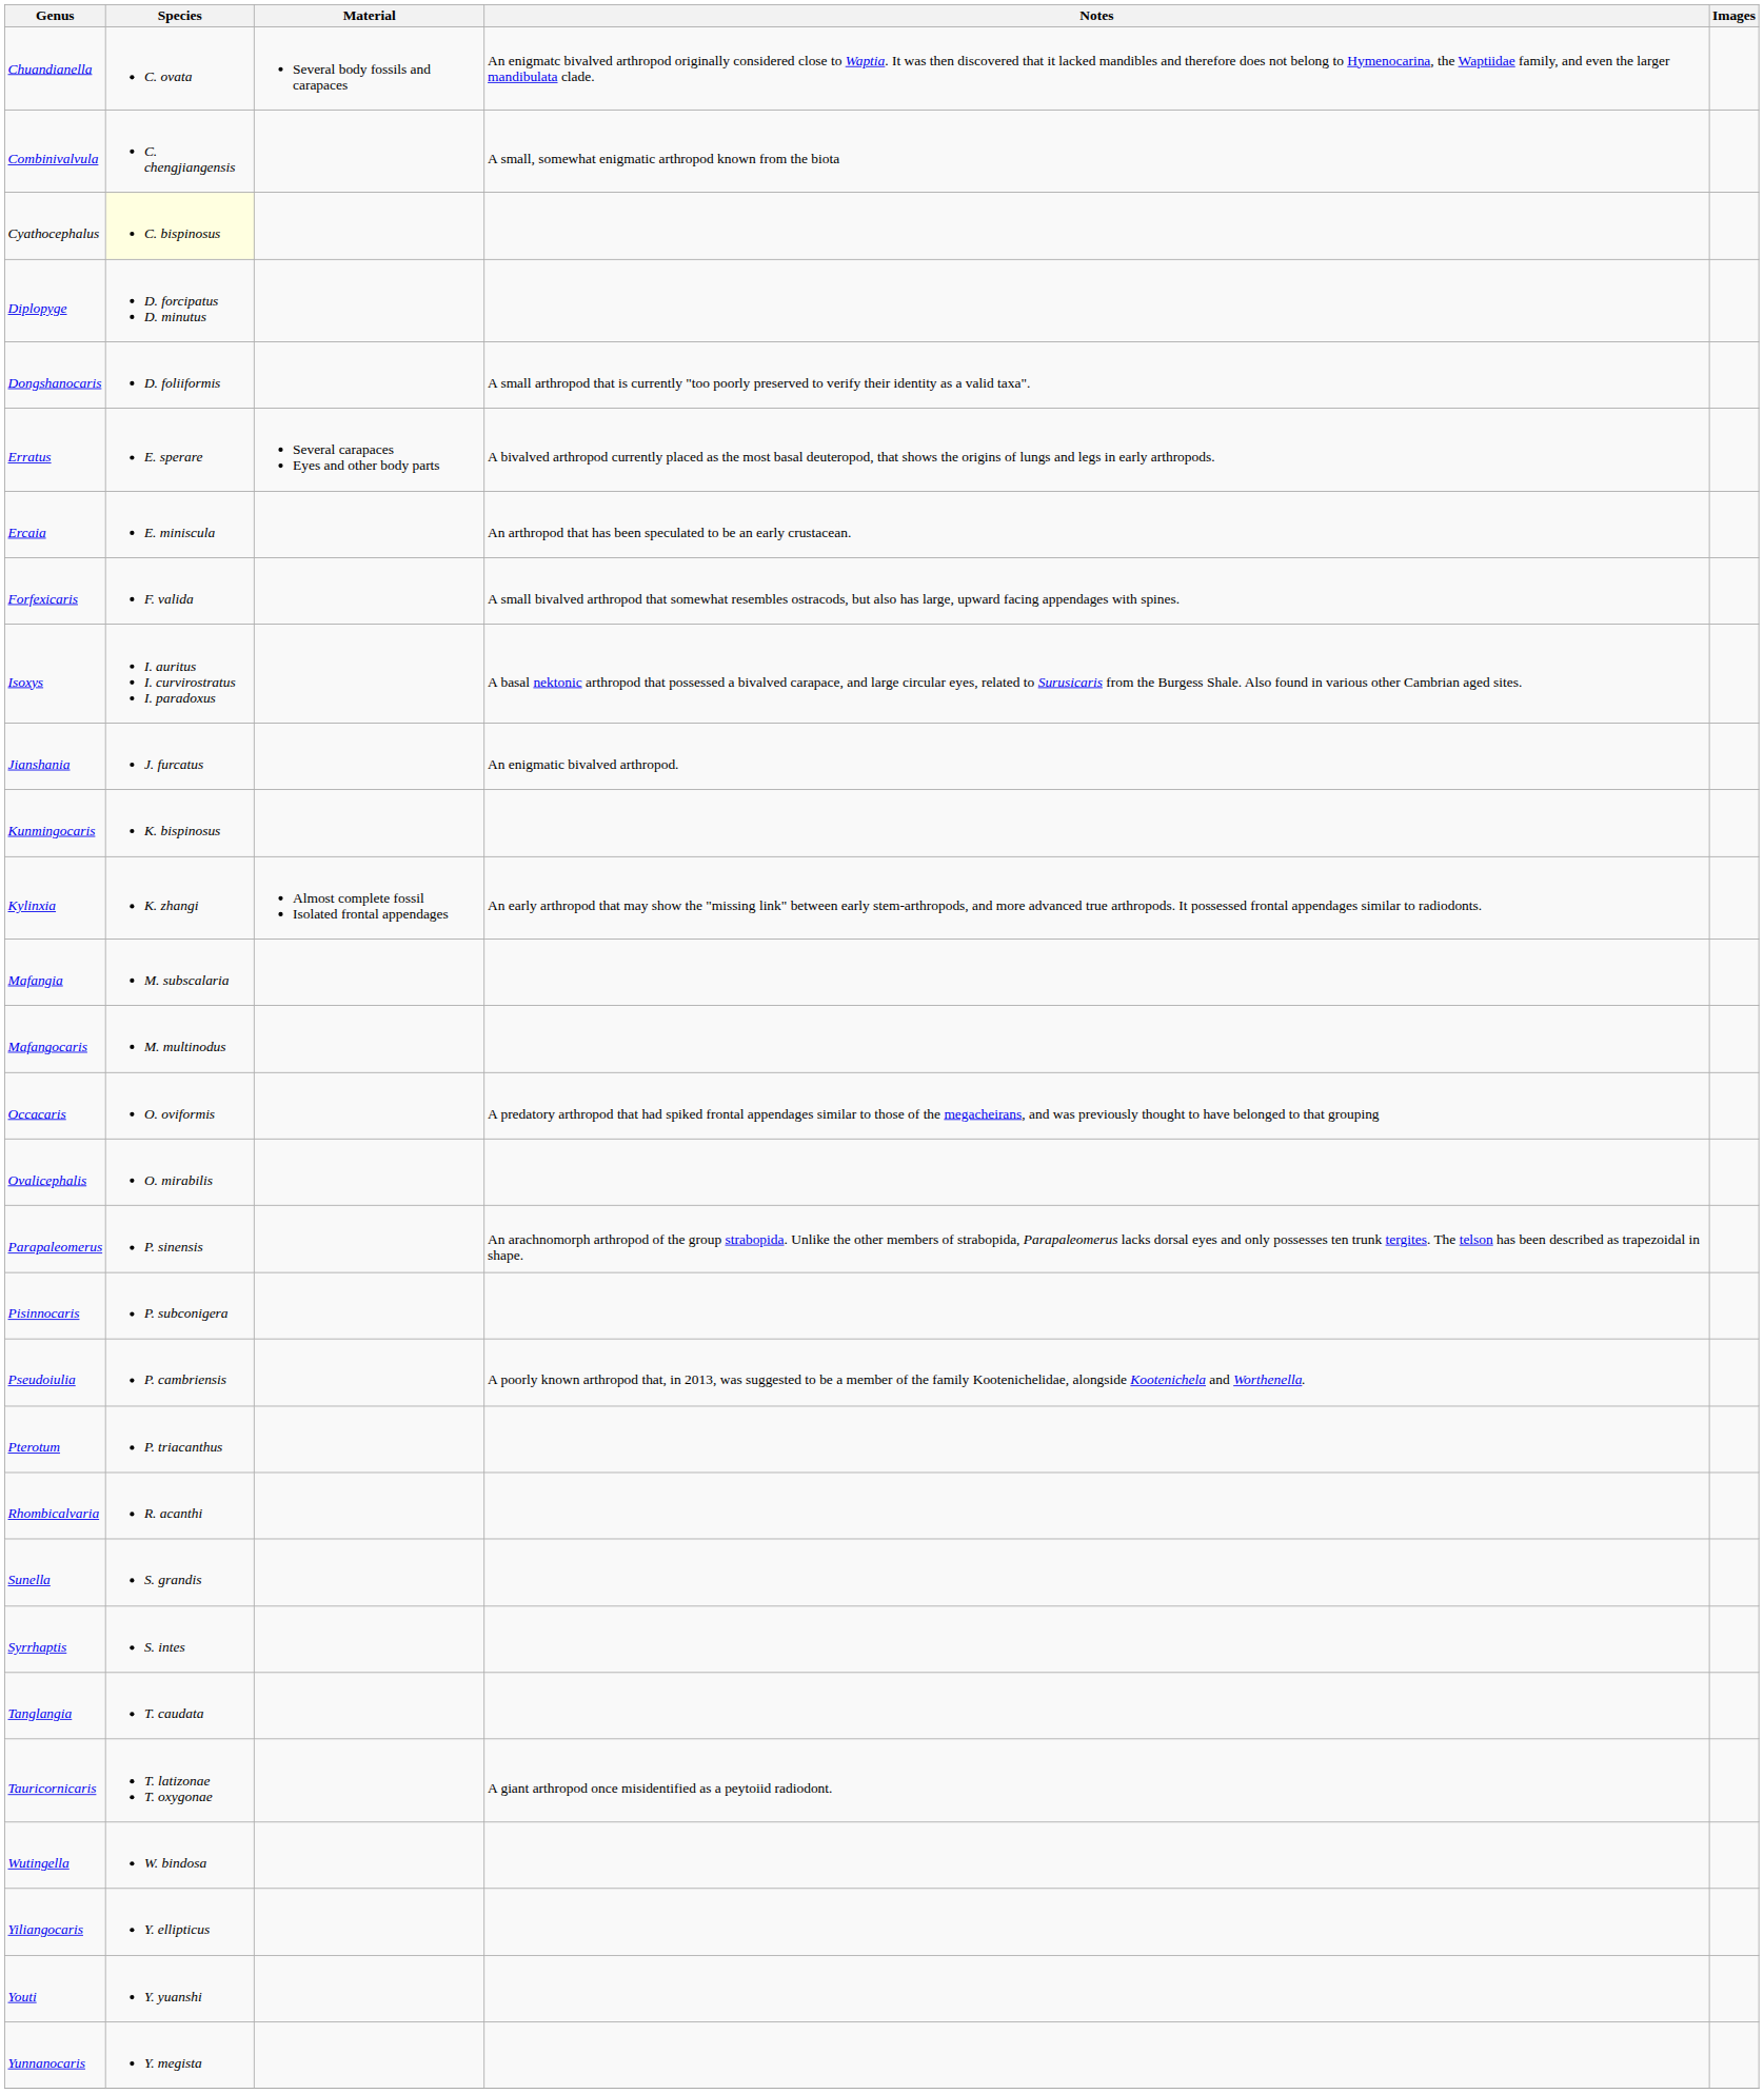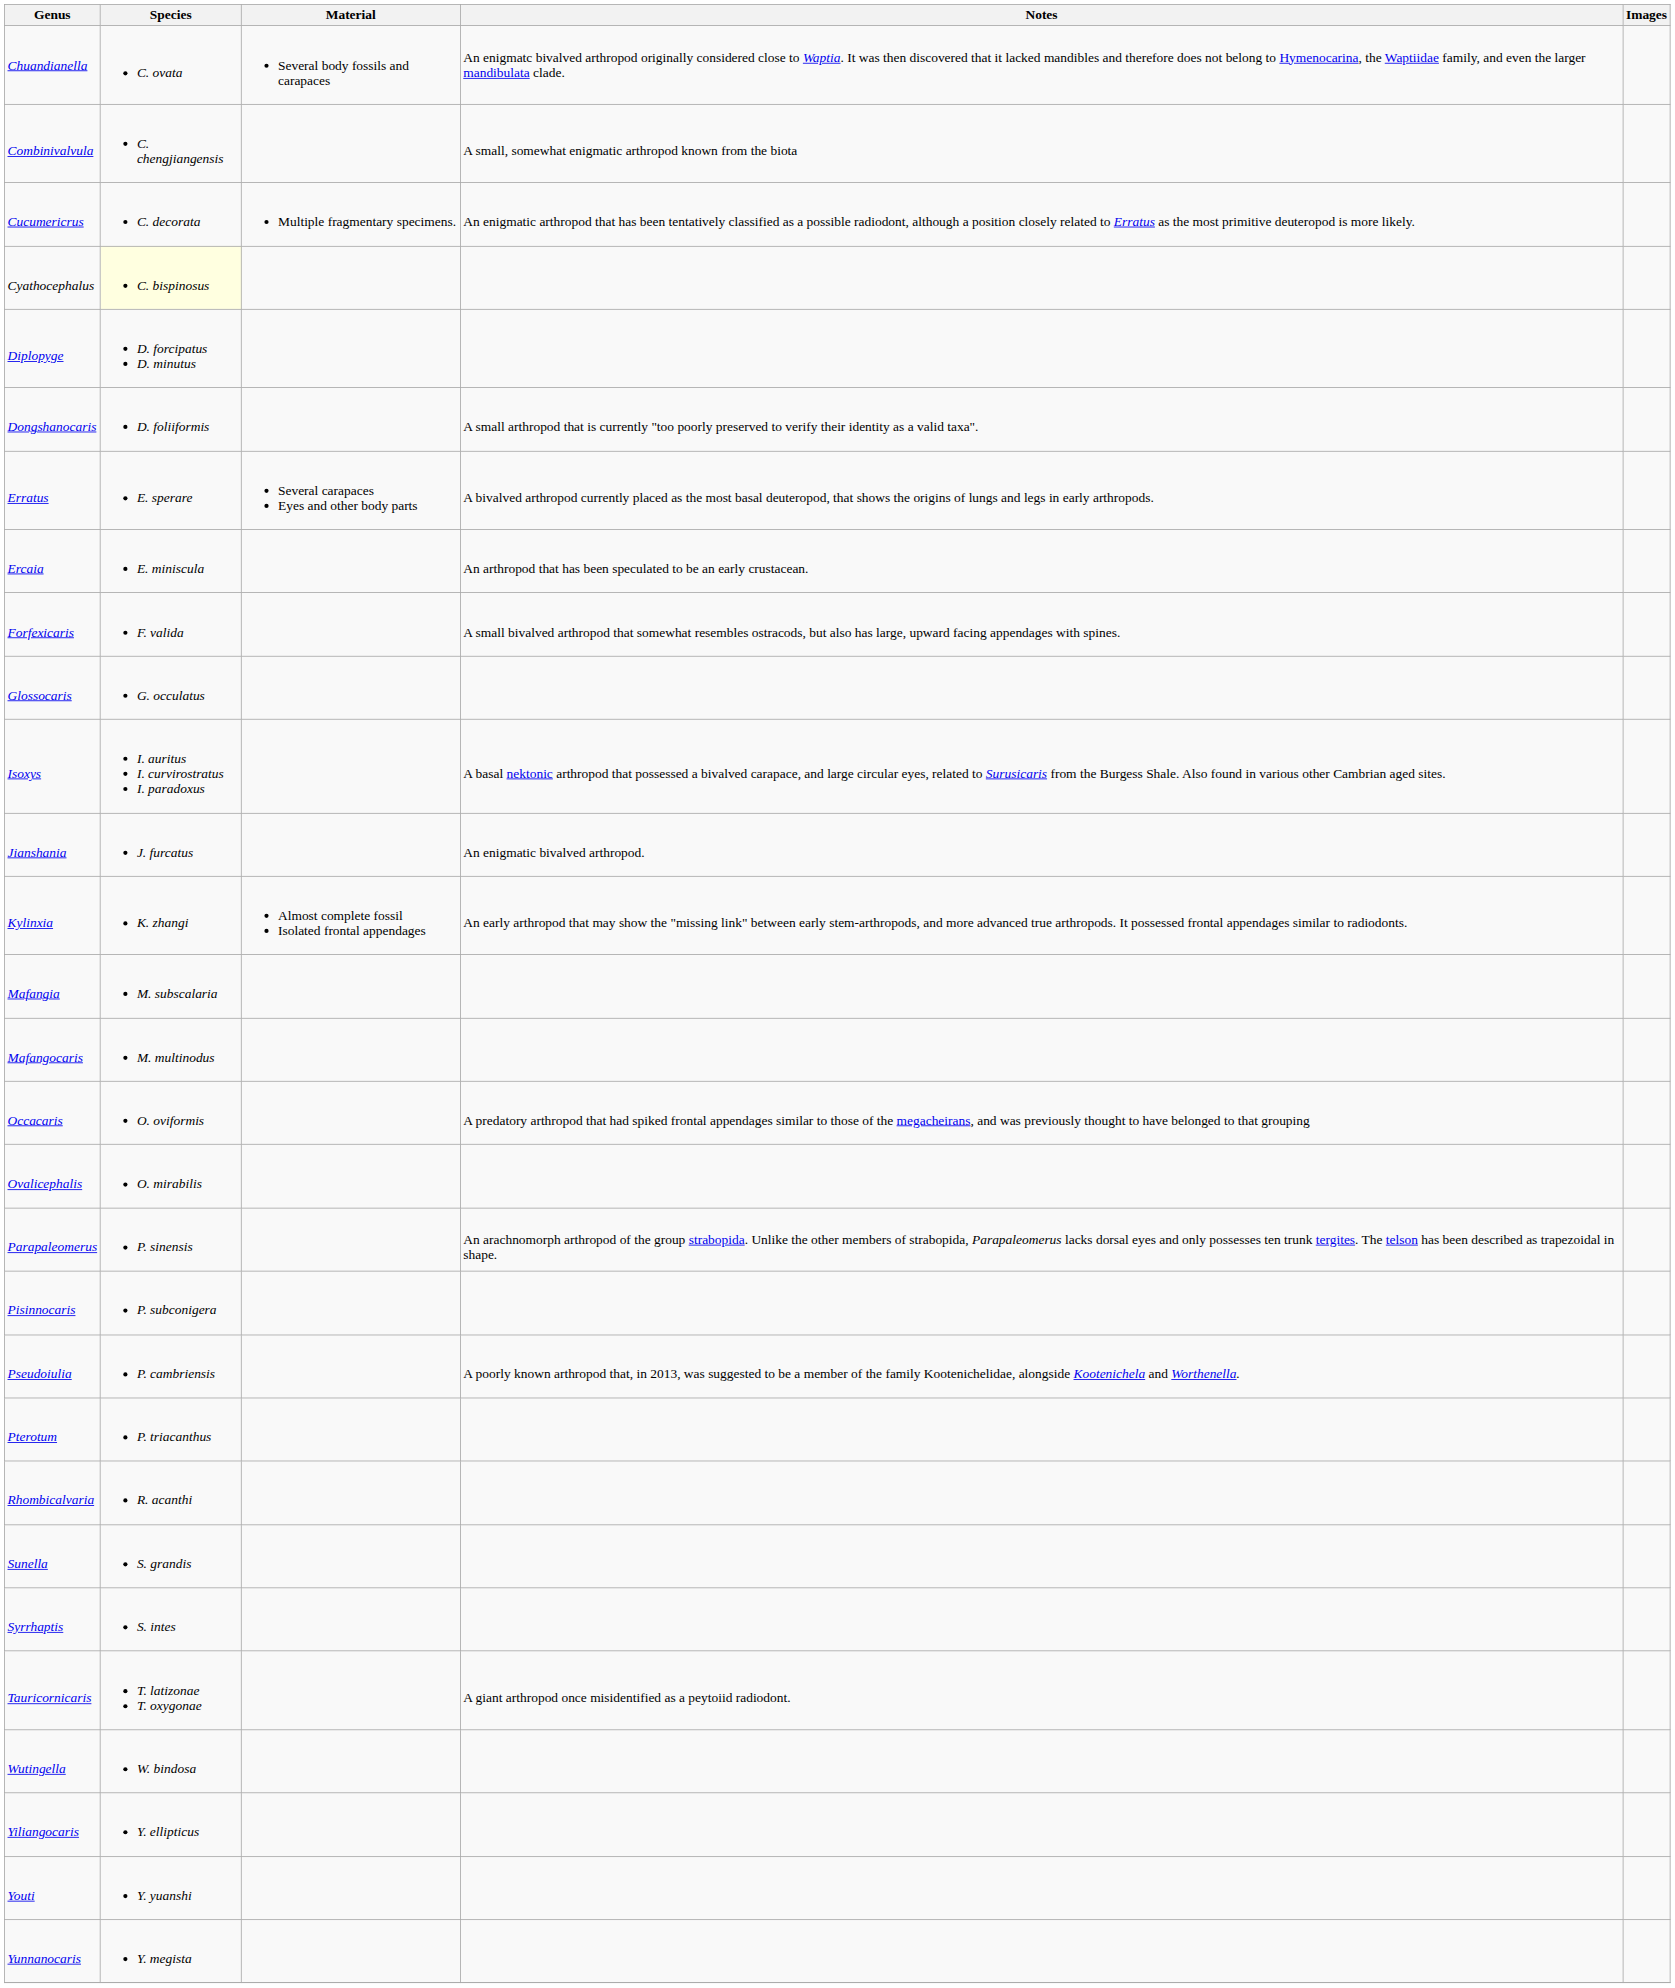 <table class="wikitable" style="margin:auto;width:100%;">
 <tr>
 <th>Genus</th>
 <th>Species</th>
 <th>Material</th>
 <th>Notes</th>
 <th>Images</th>
 </tr>
 <tr>
 <td><em><a href='#'>Chuandianella</a></em></td>
 <td><br><ul><li><em>C. ovata</em></li></ul></td>
 <td><br><ul><li>Several body fossils and carapaces</li></ul></td>
 <td>An enigmatc bivalved arthropod originally considered close to <em><a href='#'>Waptia</a></em>. It was then discovered that it lacked mandibles and therefore does not belong to <a href='#'>Hymenocarina</a>, the <a href='#'>Waptiidae</a> family, and even the larger <a href='#'>mandibulata</a> clade.</td>
 <td></td>
 </tr>
 <tr>
 <td><br><em><a href='#'>Combinivalvula</a></em></td>
 <td><br><ul><li><em>C. chengjiangensis</em></li></ul></td>
 <td></td>
 <td><br>A small, somewhat enigmatic arthropod known from the biota</td>
 <td></td>
+</tr>
+<tr>
+<td><br><em><a href='#'>Cucumericrus</a></em></td>
+<td><br><ul><li><em>C. decorata</em></li></ul></td>
+<td><br><ul><li>Multiple fragmentary specimens.</li></ul></td>
+<td><br>An enigmatic arthropod that has been tentatively classified as a possible radiodont, although a position closely related to <em><a href='#'>Erratus</a></em> as the most primitive deuteropod is more likely.</td>
+<td><br></td>
 </tr>
 <tr>
 <td><br><em>Cyathocephalus</em></td>
 <td style="background: lightyellow;"><br><ul><li><em>C. bispinosus</em></li></ul></td>
 <td></td>
 <td></td>
 <td></td>
 </tr>
 <tr>
 <td><br><em><a href='#'>Diplopyge</a></em></td>
 <td><br><ul><li><em>D. forcipatus</em></li><li><em>D. minutus</em></li></ul></td>
 <td></td>
 <td></td>
 <td></td>
 </tr>
 <tr>
 <td><br><em><a href='#'>Dongshanocaris</a></em></td>
 <td><br><ul><li><em>D. foliiformis</em></li></ul></td>
 <td></td>
 <td><br>A small arthropod that is currently "too poorly preserved to verify their identity as a valid taxa".</td>
 <td></td>
 </tr>
 <tr>
 <td><br><em><a href='#'>Erratus</a></em></td>
 <td><br><ul><li><em>E. sperare</em></li></ul></td>
 <td><br><ul><li>Several carapaces</li><li>Eyes and other body parts</li></ul></td>
 <td><br>A bivalved arthropod currently placed as the most basal deuteropod, that shows the origins of lungs and legs in early arthropods.</td>
 <td></td>
 </tr>
 <tr>
 <td><br><em><a href='#'>Ercaia</a></em></td>
 <td><br><ul><li><em>E. miniscula</em></li></ul></td>
 <td></td>
 <td><br>An arthropod that has been speculated to be an early crustacean.</td>
 <td></td>
 </tr>
 <tr>
 <td><br><em><a href='#'>Forfexicaris</a></em></td>
 <td><br><ul><li><em>F. valida</em></li></ul></td>
 <td></td>
 <td><br>A small bivalved arthropod that somewhat resembles ostracods, but also has large, upward facing appendages with spines.</td>
 <td><br></td>
 </tr>
 <tr>
+<td><br><em><a href='#'>Glossocaris</a></em></td>
+<td><br><ul><li><em>G. occulatus</em></li></ul></td>
+<td></td>
+<td></td>
+<td></td>
+</tr>
+<tr>
 <td><br><em><a href='#'>Isoxys</a></em></td>
 <td><br><ul><li><em>I. auritus</em></li><li><em>I. curvirostratus</em></li><li><em>I. paradoxus</em></li></ul></td>
 <td></td>
 <td><br>A basal <a href='#'>nektonic</a> arthropod that possessed a bivalved carapace, and large circular eyes, related to <em><a href='#'>Surusicaris</a></em> from the Burgess Shale. Also found in various other Cambrian aged sites.</td>
 <td></td>
 </tr>
 <tr>
 <td><br><em><a href='#'>Jianshania</a></em></td>
 <td><br><ul><li><em>J. furcatus</em></li></ul></td>
 <td></td>
 <td><br>An enigmatic bivalved arthropod.</td>
 <td><br></td>
-</tr>
-<tr>
-<td><br><em><a href='#'>Kunmingocaris</a></em></td>
-<td><br><ul><li><em>K. bispinosus</em></li></ul></td>
-<td></td>
-<td></td>
-<td></td>
 </tr>
 <tr>
 <td><br><em><a href='#'>Kylinxia</a></em></td>
 <td><br><ul><li><em>K. zhangi</em></li></ul></td>
 <td><br><ul><li>Almost complete fossil</li><li>Isolated frontal appendages</li></ul></td>
 <td><br>An early arthropod that may show the "missing link" between early stem-arthropods, and more advanced true arthropods. It possessed frontal appendages similar to radiodonts.</td>
 <td><br></td>
 </tr>
 <tr>
 <td><br><em><a href='#'>Mafangia</a></em></td>
 <td><br><ul><li><em>M. subscalaria</em></li></ul></td>
 <td></td>
 <td></td>
 <td></td>
 </tr>
 <tr>
 <td><br><em><a href='#'>Mafangocaris</a></em></td>
 <td><br><ul><li><em>M. multinodus</em></li></ul></td>
 <td></td>
 <td></td>
 <td></td>
 </tr>
 <tr>
 <td><br><em><a href='#'>Occacaris</a></em></td>
 <td><br><ul><li><em>O. oviformis</em></li></ul></td>
 <td></td>
 <td><br>A predatory arthropod that had spiked frontal appendages similar to those of the <a href='#'>megacheirans</a>, and was previously thought to have belonged to that grouping</td>
 <td><br></td>
 </tr>
 <tr>
 <td><br><em><a href='#'>Ovalicephalis</a></em></td>
 <td><br><ul><li><em>O. mirabilis</em></li></ul></td>
 <td></td>
 <td></td>
 <td></td>
 </tr>
 <tr>
 <td><br><em><a href='#'>Parapaleomerus</a></em></td>
 <td><br><ul><li><em>P. sinensis</em></li></ul></td>
 <td></td>
 <td><br>An arachnomorph arthropod of the group <a href='#'>strabopida</a>. Unlike the other members of strabopida, <em>Parapaleomerus</em> lacks dorsal eyes and only possesses ten trunk <a href='#'>tergites</a>. The <a href='#'>telson</a> has been described as trapezoidal in shape.</td>
 <td><br></td>
 </tr>
 <tr>
 <td><br><em><a href='#'>Pisinnocaris</a></em></td>
 <td><br><ul><li><em>P. subconigera</em></li></ul></td>
 <td></td>
 <td></td>
 <td></td>
 </tr>
 <tr>
 <td><br><em><a href='#'>Pseudoiulia</a></em></td>
 <td><br><ul><li><em>P. cambriensis</em></li></ul></td>
 <td></td>
 <td><br>A poorly known arthropod that, in 2013, was suggested to be a member of the family Kootenichelidae, alongside <em><a href='#'>Kootenichela</a></em> and <em><a href='#'>Worthenella</a>.</em></td>
 <td></td>
 </tr>
 <tr>
 <td><br><em><a href='#'>Pterotum</a></em></td>
 <td><br><ul><li><em>P. triacanthus</em></li></ul></td>
 <td></td>
 <td></td>
 <td></td>
 </tr>
 <tr>
 <td><br><em><a href='#'>Rhombicalvaria</a></em></td>
 <td><br><ul><li><em>R. acanthi</em></li></ul></td>
 <td></td>
 <td></td>
 <td></td>
 </tr>
 <tr>
 <td><br><em><a href='#'>Sunella</a></em></td>
 <td><br><ul><li><em>S. grandis</em></li></ul></td>
 <td></td>
 <td></td>
 <td></td>
 </tr>
 <tr>
 <td><br><em><a href='#'>Syrrhaptis</a></em></td>
 <td><br><ul><li><em>S. intes</em></li></ul></td>
 <td></td>
 <td></td>
 <td></td>
 </tr>
 <tr>
-<td><br><em><a href='#'>Tanglangia</a></em></td>
-<td><br><ul><li><em>T. caudata</em></li></ul></td>
-<td></td>
-<td></td>
-<td></td>
-</tr>
-<tr>
 <td><br><em><a href='#'>Tauricornicaris</a></em></td>
 <td><br><ul><li><em>T. latizonae</em></li><li><em>T. oxygonae</em></li></ul></td>
 <td></td>
 <td><br>A giant arthropod once misidentified as a peytoiid radiodont.</td>
 <td></td>
 </tr>
 <tr>
 <td><br><em><a href='#'>Wutingella</a></em></td>
 <td><br><ul><li><em>W. bindosa</em></li></ul></td>
 <td></td>
 <td></td>
 <td></td>
 </tr>
 <tr>
 <td><br><em><a href='#'>Yiliangocaris</a></em></td>
 <td><br><ul><li><em>Y. ellipticus</em></li></ul></td>
 <td></td>
 <td></td>
 <td></td>
 </tr>
 <tr>
 <td><br><em><a href='#'>Youti</a></em></td>
 <td><br><ul><li><em>Y. yuanshi</em></li></ul></td>
 <td></td>
 <td></td>
 <td></td>
 </tr>
 <tr>
 <td><br><em><a href='#'>Yunnanocaris</a></em></td>
 <td><br><ul><li><em>Y. megista</em></li></ul></td>
 <td></td>
 <td></td>
 <td></td>
 </tr>
 <tr>
 </tr>
 </table>
